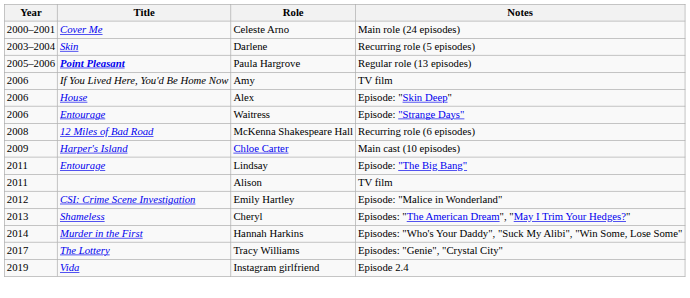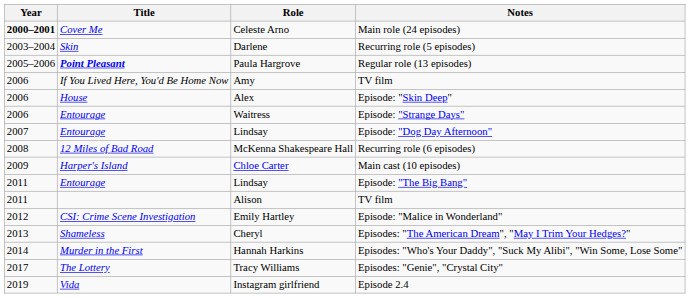 <table class="wikitable sortable">
 <tr>
 <th>Year</th>
 <th>Title</th>
 <th>Role</th>
 <th class="unsortable">Notes</th>
 </tr>
 <tr>
-<td>2000–2001</td>
+<td><strong>2000–2001</strong></td>
 <td><em><a href='#'>Cover Me</a></em></td>
 <td>Celeste Arno</td>
 <td>Main role (24 episodes)</td>
 </tr>
 <tr>
 <td>2003–2004</td>
 <td><em><a href='#'>Skin</a></em></td>
 <td>Darlene</td>
 <td>Recurring role (5 episodes)</td>
 </tr>
 <tr>
 <td>2005–2006</td>
 <td><strong><em><a href='#'>Point Pleasant</a></em></strong></td>
 <td>Paula Hargrove</td>
 <td>Regular role (13 episodes)</td>
 </tr>
 <tr>
 <td>2006</td>
 <td><em>If You Lived Here, You'd Be Home Now</em></td>
 <td>Amy</td>
 <td>TV film</td>
 </tr>
 <tr>
 <td>2006</td>
 <td><em><a href='#'>House</a></em></td>
 <td>Alex</td>
 <td>Episode: "<a href='#'>Skin Deep</a>"</td>
 </tr>
 <tr>
 <td>2006</td>
 <td><em><a href='#'>Entourage</a></em></td>
 <td>Waitress</td>
 <td>Episode: <a href='#'>"Strange Days"</a></td>
+</tr>
+<tr>
+<td>2007</td>
+<td><em><a href='#'>Entourage</a></em></td>
+<td>Lindsay</td>
+<td>Episode: <a href='#'>"Dog Day Afternoon"</a></td>
 </tr>
 <tr>
 <td>2008</td>
 <td><em><a href='#'>12 Miles of Bad Road</a></em></td>
 <td>McKenna Shakespeare Hall</td>
 <td>Recurring role (6 episodes)</td>
 </tr>
 <tr>
 <td>2009</td>
 <td><em><a href='#'>Harper's Island</a></em></td>
 <td><a href='#'>Chloe Carter</a></td>
 <td>Main cast (10 episodes)</td>
 </tr>
 <tr>
 <td>2011</td>
 <td><em><a href='#'>Entourage</a></em></td>
 <td>Lindsay</td>
 <td>Episode: <a href='#'>"The Big Bang"</a></td>
 </tr>
 <tr>
 <td>2011</td>
 <td><em></em></td>
 <td>Alison</td>
 <td>TV film</td>
 </tr>
 <tr>
 <td>2012</td>
 <td><em><a href='#'>CSI: Crime Scene Investigation</a></em></td>
 <td>Emily Hartley</td>
 <td>Episode: "Malice in Wonderland"</td>
 </tr>
 <tr>
 <td>2013</td>
 <td><em><a href='#'>Shameless</a></em></td>
 <td>Cheryl</td>
 <td>Episodes: "<a href='#'>The American Dream</a>", "<a href='#'>May I Trim Your Hedges?</a>"</td>
 </tr>
 <tr>
 <td>2014</td>
 <td><em><a href='#'>Murder in the First</a></em></td>
 <td>Hannah Harkins</td>
 <td>Episodes: "Who's Your Daddy", "Suck My Alibi", "Win Some, Lose Some"</td>
 </tr>
 <tr>
 <td>2017</td>
 <td><em><a href='#'>The Lottery</a></em></td>
 <td>Tracy Williams</td>
 <td>Episodes: "Genie", "Crystal City"</td>
 </tr>
 <tr>
 <td>2019</td>
 <td><em><a href='#'>Vida</a></em></td>
 <td>Instagram girlfriend</td>
 <td>Episode 2.4</td>
 </tr>
 </table>
